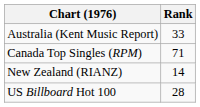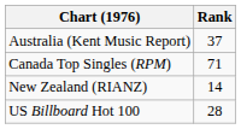 <table class="wikitable sortable">
 <tr>
 <th align="left">Chart (1976)</th>
 <th style="text-align:center;">Rank</th>
 </tr>
 <tr>
 <td>Australia (Kent Music Report)</td>
-<td style="text-align:center;">33</td>
+<td style="text-align:center;">37</td>
 </tr>
 <tr>
 <td>Canada Top Singles (<em>RPM</em>)</td>
 <td style="text-align:center;">71</td>
 </tr>
 <tr>
 <td>New Zealand (RIANZ)</td>
 <td style="text-align:center;">14</td>
 </tr>
 <tr>
 <td>US <em>Billboard</em> Hot 100</td>
 <td style="text-align:center;">28</td>
 </tr>
 </table>
